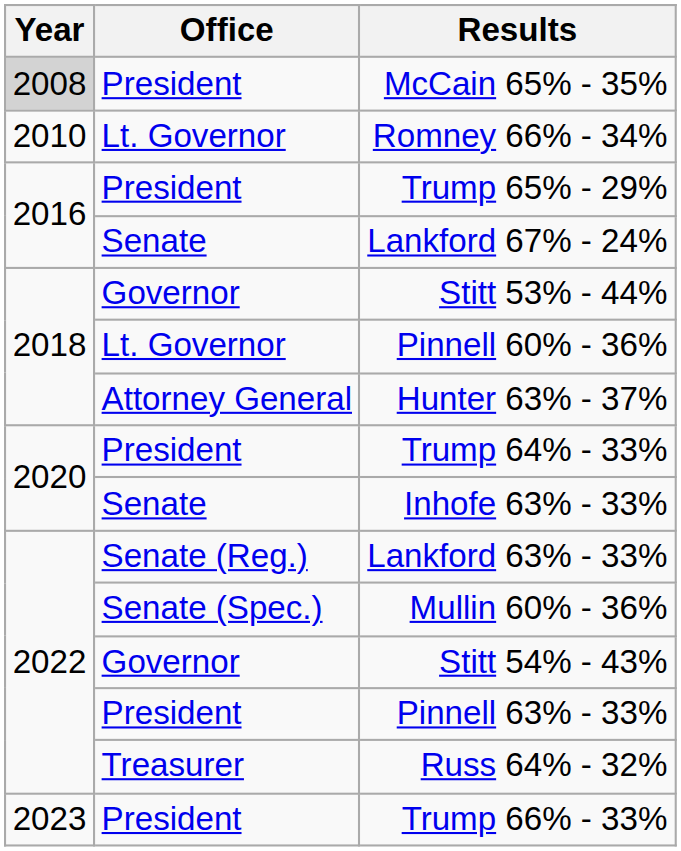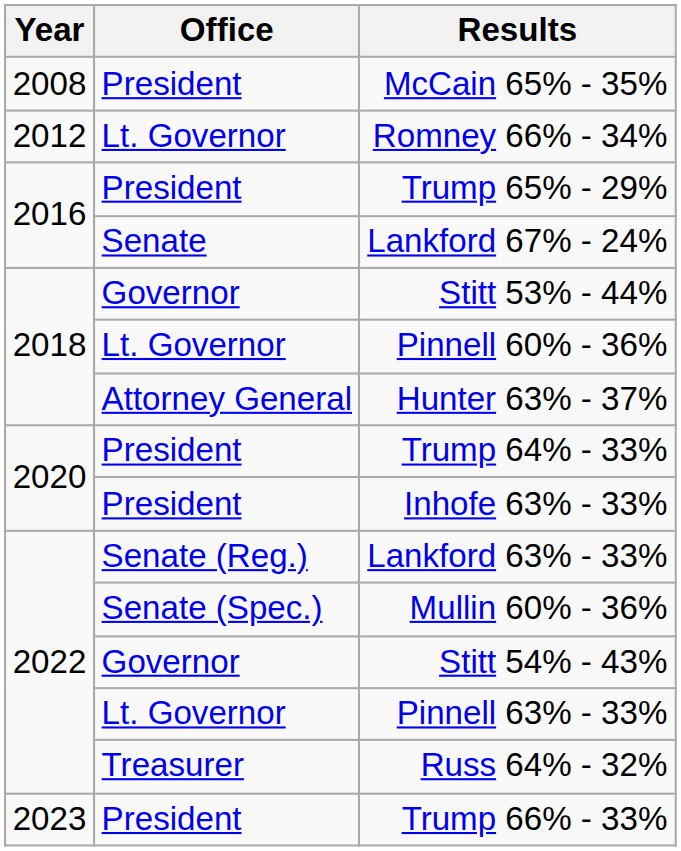 <table class=wikitable>
 <tr>
 <th>Year</th>
 <th>Office</th>
 <th>Results</th>
 </tr>
 <tr>
-<td style="background: lightgrey;">2008</td>
+<td>2008</td>
 <td><a href='#'>President</a></td>
 <td align="right" ><a href='#'>McCain</a> 65% - 35%</td>
 </tr>
 <tr>
-<td>2010</td>
+<td>2012</td>
 <td><a href='#'>Lt. Governor</a></td>
 <td align="right" ><a href='#'>Romney</a> 66% - 34%</td>
 </tr>
 <tr>
 <td rowspan=2>2016</td>
 <td><a href='#'>President</a></td>
 <td align="right" ><a href='#'>Trump</a> 65% - 29%</td>
 </tr>
 <tr>
 <td><a href='#'>Senate</a></td>
 <td align="right" ><a href='#'>Lankford</a> 67% - 24%</td>
 </tr>
 <tr>
 <td rowspan=3>2018</td>
 <td><a href='#'>Governor</a></td>
 <td align="right" ><a href='#'>Stitt</a> 53% - 44%</td>
 </tr>
 <tr>
 <td><a href='#'>Lt. Governor</a></td>
 <td align="right" ><a href='#'>Pinnell</a> 60% - 36%</td>
 </tr>
 <tr>
 <td><a href='#'>Attorney General</a></td>
 <td align="right" ><a href='#'>Hunter</a> 63% - 37%</td>
 </tr>
 <tr>
 <td rowspan=2>2020</td>
 <td><a href='#'>President</a></td>
 <td align="right" ><a href='#'>Trump</a> 64% - 33%</td>
 </tr>
 <tr>
-<td><a href='#'>Senate</a></td>
+<td><a href='#'>President</a></td>
 <td align="right" ><a href='#'>Inhofe</a> 63% - 33%</td>
 </tr>
 <tr>
 <td rowspan=5>2022</td>
 <td><a href='#'>Senate (Reg.)</a></td>
 <td align="right" ><a href='#'>Lankford</a> 63% - 33%</td>
 </tr>
 <tr>
 <td><a href='#'>Senate (Spec.)</a></td>
 <td align="right" ><a href='#'>Mullin</a> 60% - 36%</td>
 </tr>
 <tr>
 <td><a href='#'>Governor</a></td>
 <td align="right" ><a href='#'>Stitt</a> 54% - 43%</td>
 </tr>
 <tr>
-<td><a href='#'>President</a></td>
+<td><a href='#'>Lt. Governor</a></td>
 <td align="right" ><a href='#'>Pinnell</a> 63% - 33%</td>
 </tr>
 <tr>
 <td><a href='#'>Treasurer</a></td>
 <td align="right" ><a href='#'>Russ</a> 64% - 32%</td>
 </tr>
 <tr>
 <td>2023</td>
 <td><a href='#'>President</a></td>
 <td align="right" ><a href='#'>Trump</a> 66% - 33%</td>
 </tr>
 </table>
